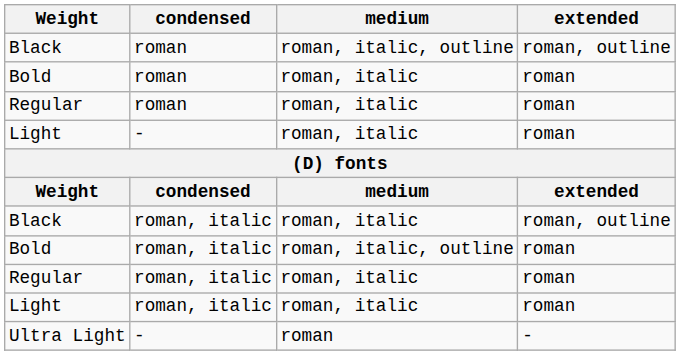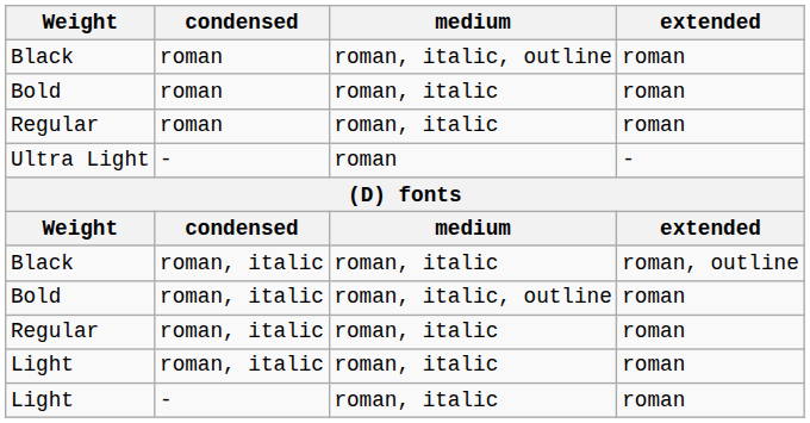 <table class="wikitable">
 <tr>
 <th>Weight</th>
 <th>condensed</th>
 <th>medium</th>
 <th>extended</th>
 </tr>
 <tr>
 <td>Black</td>
 <td>roman</td>
 <td>roman, italic, outline</td>
-<td>roman, outline</td>
+<td>roman</td>
 </tr>
 <tr>
 <td>Bold</td>
 <td>roman</td>
 <td>roman, italic</td>
 <td>roman</td>
 </tr>
 <tr>
 <td>Regular</td>
 <td>roman</td>
 <td>roman, italic</td>
 <td>roman</td>
 </tr>
 <tr>
-<td>Light</td>
+<td>Ultra Light</td>
 <td>-</td>
-<td>roman, italic</td>
 <td>roman</td>
+<td>-</td>
 </tr>
 <tr>
 <th colspan=4>(D) fonts</th>
 </tr>
 <tr>
 <th>Weight</th>
 <th>condensed</th>
 <th>medium</th>
 <th>extended</th>
 </tr>
 <tr>
 <td>Black</td>
 <td>roman, italic</td>
 <td>roman, italic</td>
 <td>roman, outline</td>
 </tr>
 <tr>
 <td>Bold</td>
 <td>roman, italic</td>
 <td>roman, italic, outline</td>
 <td>roman</td>
 </tr>
 <tr>
 <td>Regular</td>
 <td>roman, italic</td>
 <td>roman, italic</td>
 <td>roman</td>
 </tr>
 <tr>
 <td>Light</td>
 <td>roman, italic</td>
 <td>roman, italic</td>
 <td>roman</td>
 </tr>
 <tr>
-<td>Ultra Light</td>
+<td>Light</td>
 <td>-</td>
+<td>roman, italic</td>
 <td>roman</td>
-<td>-</td>
 </tr>
 </table>
